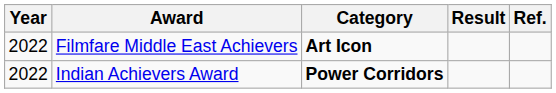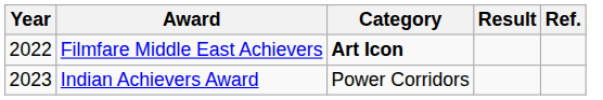 <table class="wikitable">
 <tr>
 <th>Year</th>
 <th>Award</th>
 <th>Category</th>
 <th>Result</th>
 <th>Ref.</th>
 </tr>
 <tr>
 <td>2022</td>
 <td><a href='#'>Filmfare Middle East Achievers</a></td>
 <td><strong>Art Icon</strong></td>
 <td></td>
 <td></td>
 </tr>
 <tr>
-<td>2022</td>
+<td>2023</td>
 <td><a href='#'>Indian Achievers Award</a></td>
-<td><strong>Power Corridors</strong></td>
+<td>Power Corridors</td>
 <td></td>
 <td></td>
 </tr>
 </table>
